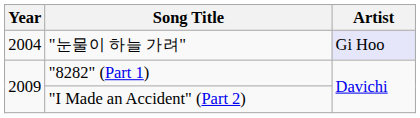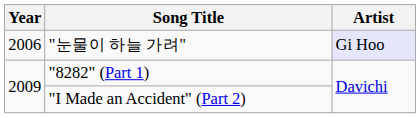 <table class="wikitable" style="width:400px">
 <tr>
 <th width=10>Year</th>
 <th>Song Title</th>
 <th>Artist</th>
 </tr>
 <tr>
-<td>2004</td>
+<td>2006</td>
 <td>"눈물이 하늘 가려"</td>
 <td style="background: lavender;">Gi Hoo</td>
 </tr>
 <tr>
 <td rowspan=2>2009</td>
 <td>"8282" (<a href='#'>Part 1</a>)</td>
 <td rowspan=2><a href='#'>Davichi</a></td>
 </tr>
 <tr>
 <td>"I Made an Accident" (<a href='#'>Part 2</a>)</td>
 </tr>
 </table>
